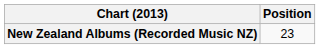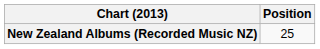 <table class="wikitable plainrowheaders" style="text-align:center">
 <tr>
 <th scope="col">Chart (2013)</th>
 <th scope="col">Position</th>
 </tr>
 <tr>
 <th scope="row">New Zealand Albums (Recorded Music NZ)</th>
-<td>23</td>
+<td>25</td>
 </tr>
 </table>
